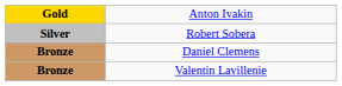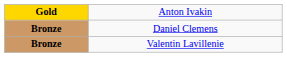 <table class="wikitable" style="text-align:center; " width="35%">
 <tr>
 <td bgcolor="gold"><strong>Gold</strong></td>
 <td><a href='#'>Anton Ivakin</a><br>  <small><em></em></small></td>
-</tr>
-<tr>
-<td bgcolor="silver"><strong>Silver</strong></td>
-<td><a href='#'>Robert Sobera</a><br>  <small><em></em></small></td>
 </tr>
 <tr>
 <td bgcolor="CC9966"><strong>Bronze</strong></td>
 <td><a href='#'>Daniel Clemens</a><br>  <small><em></em></small></td>
 </tr>
 <tr>
 <td bgcolor="CC9966"><strong>Bronze</strong></td>
 <td><a href='#'>Valentin Lavillenie</a><br>  <small><em></em></small></td>
 </tr>
 </table>
